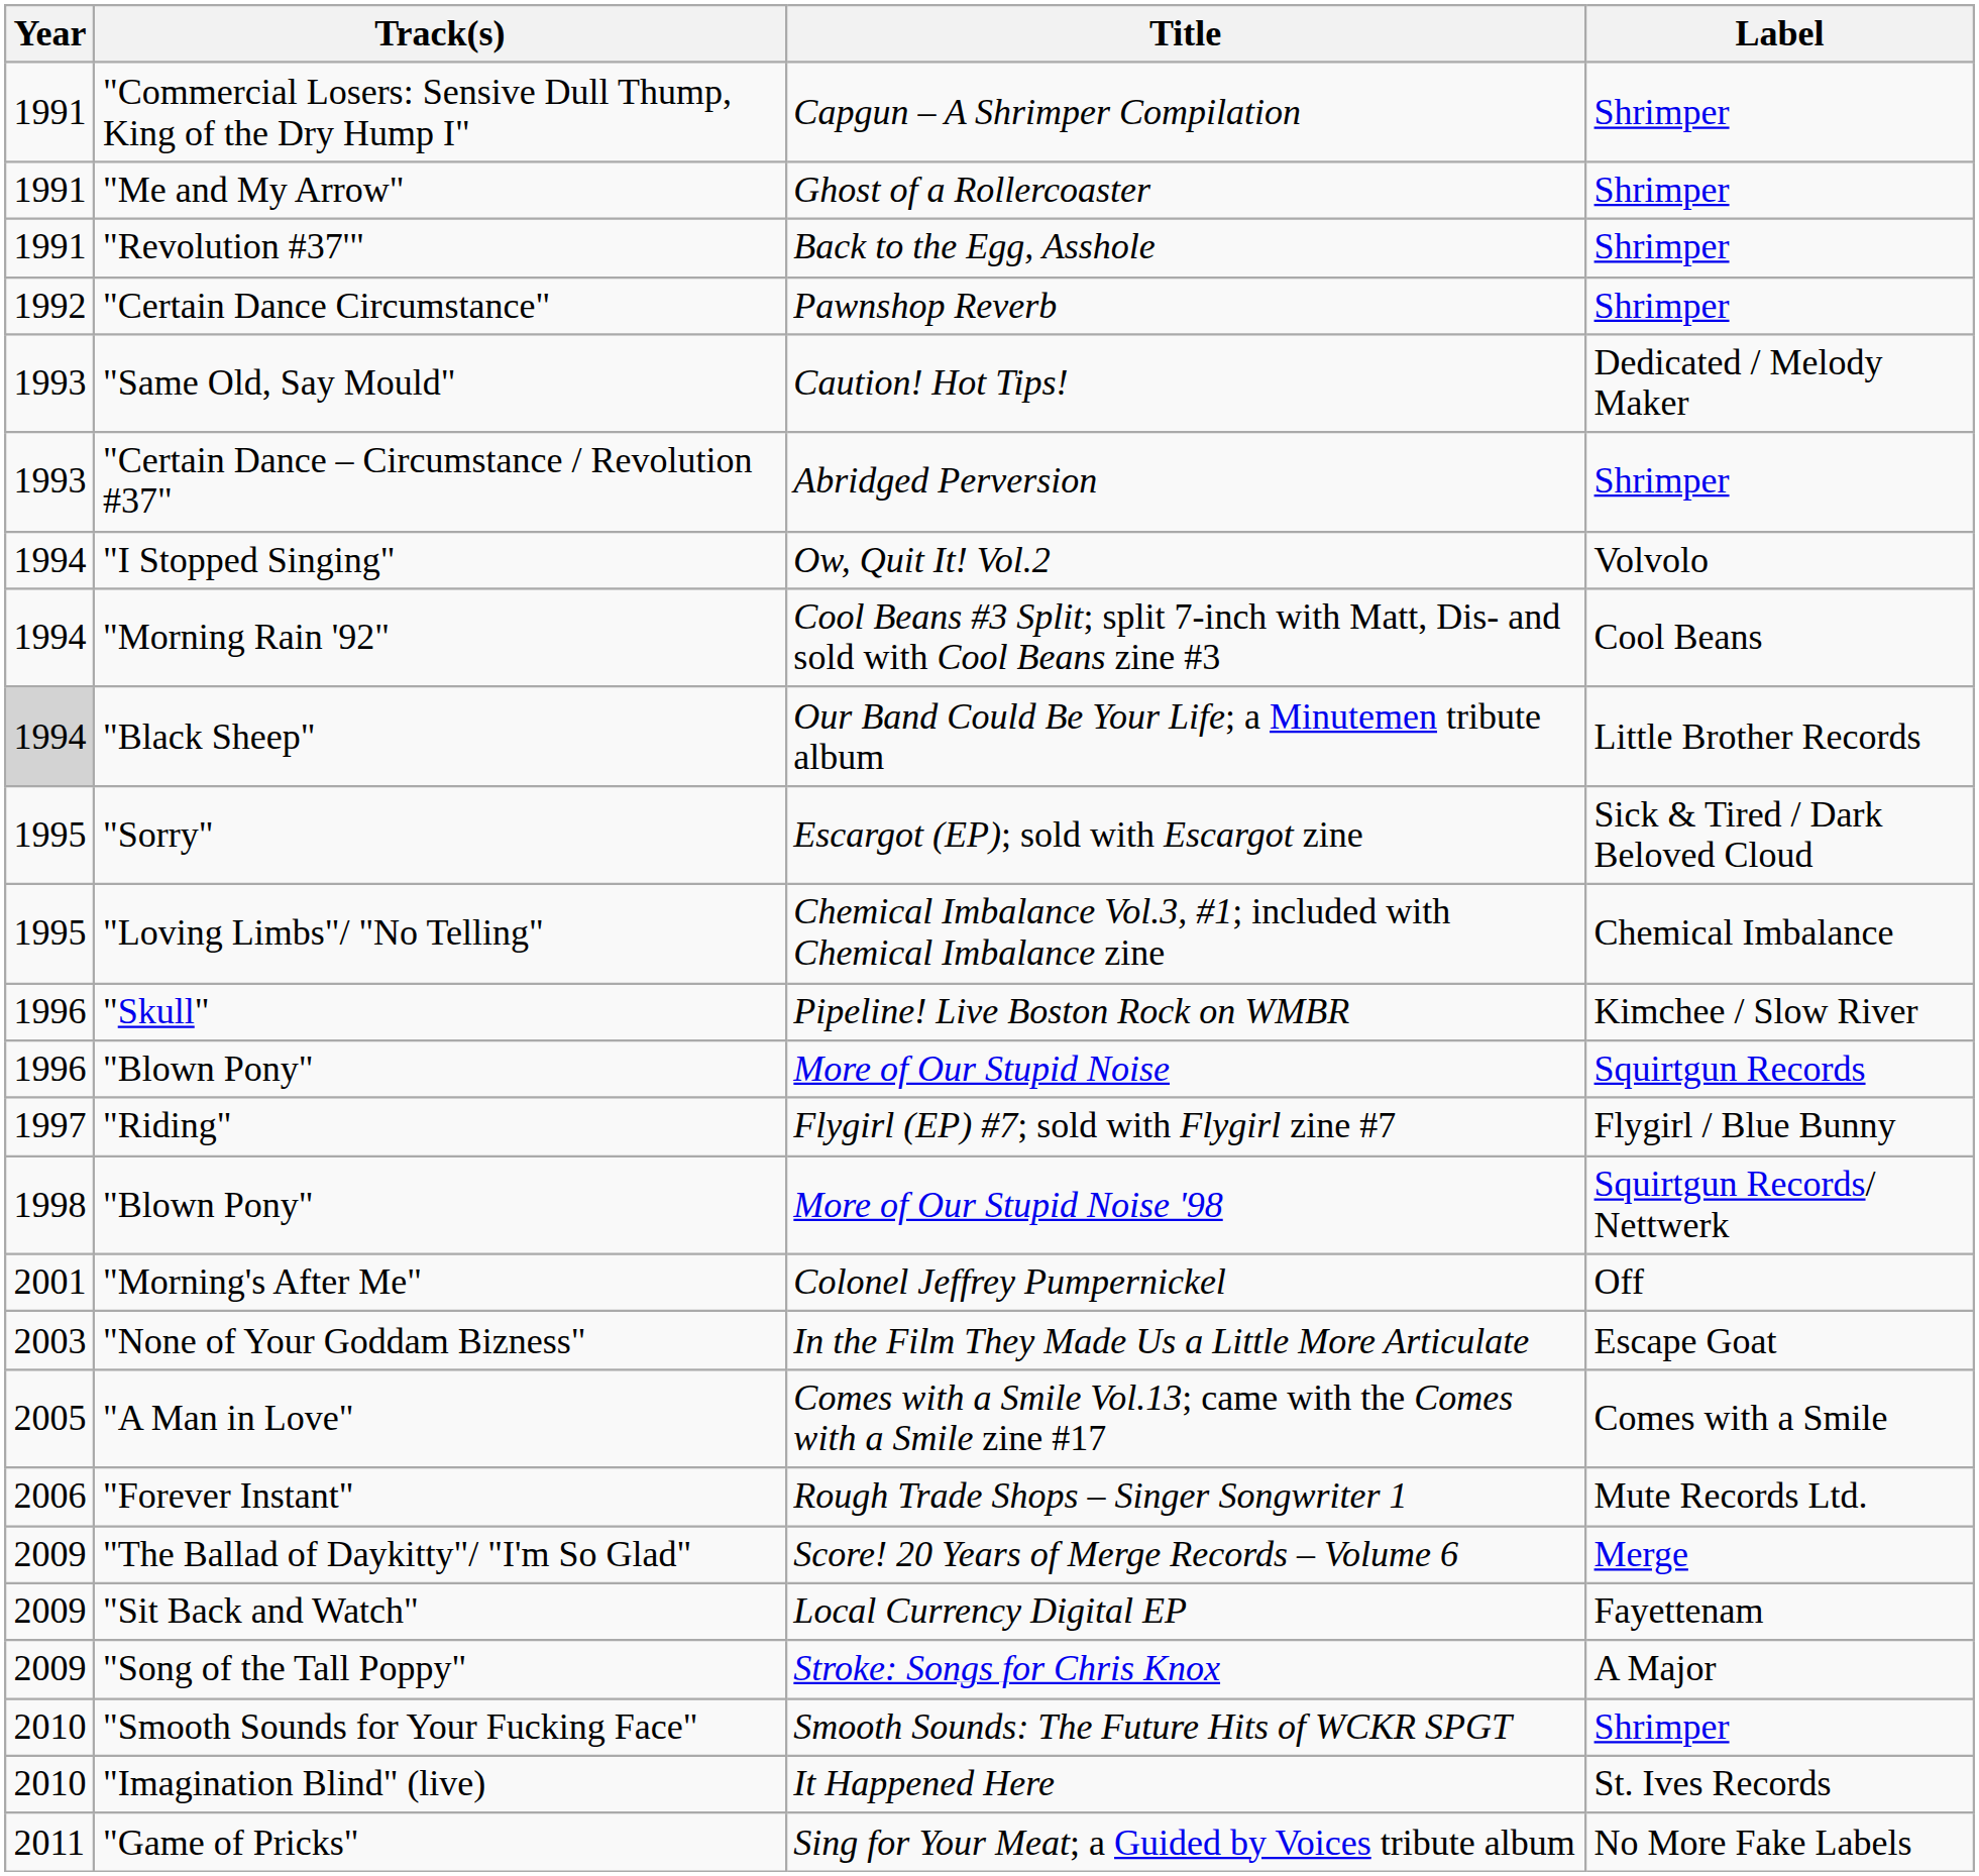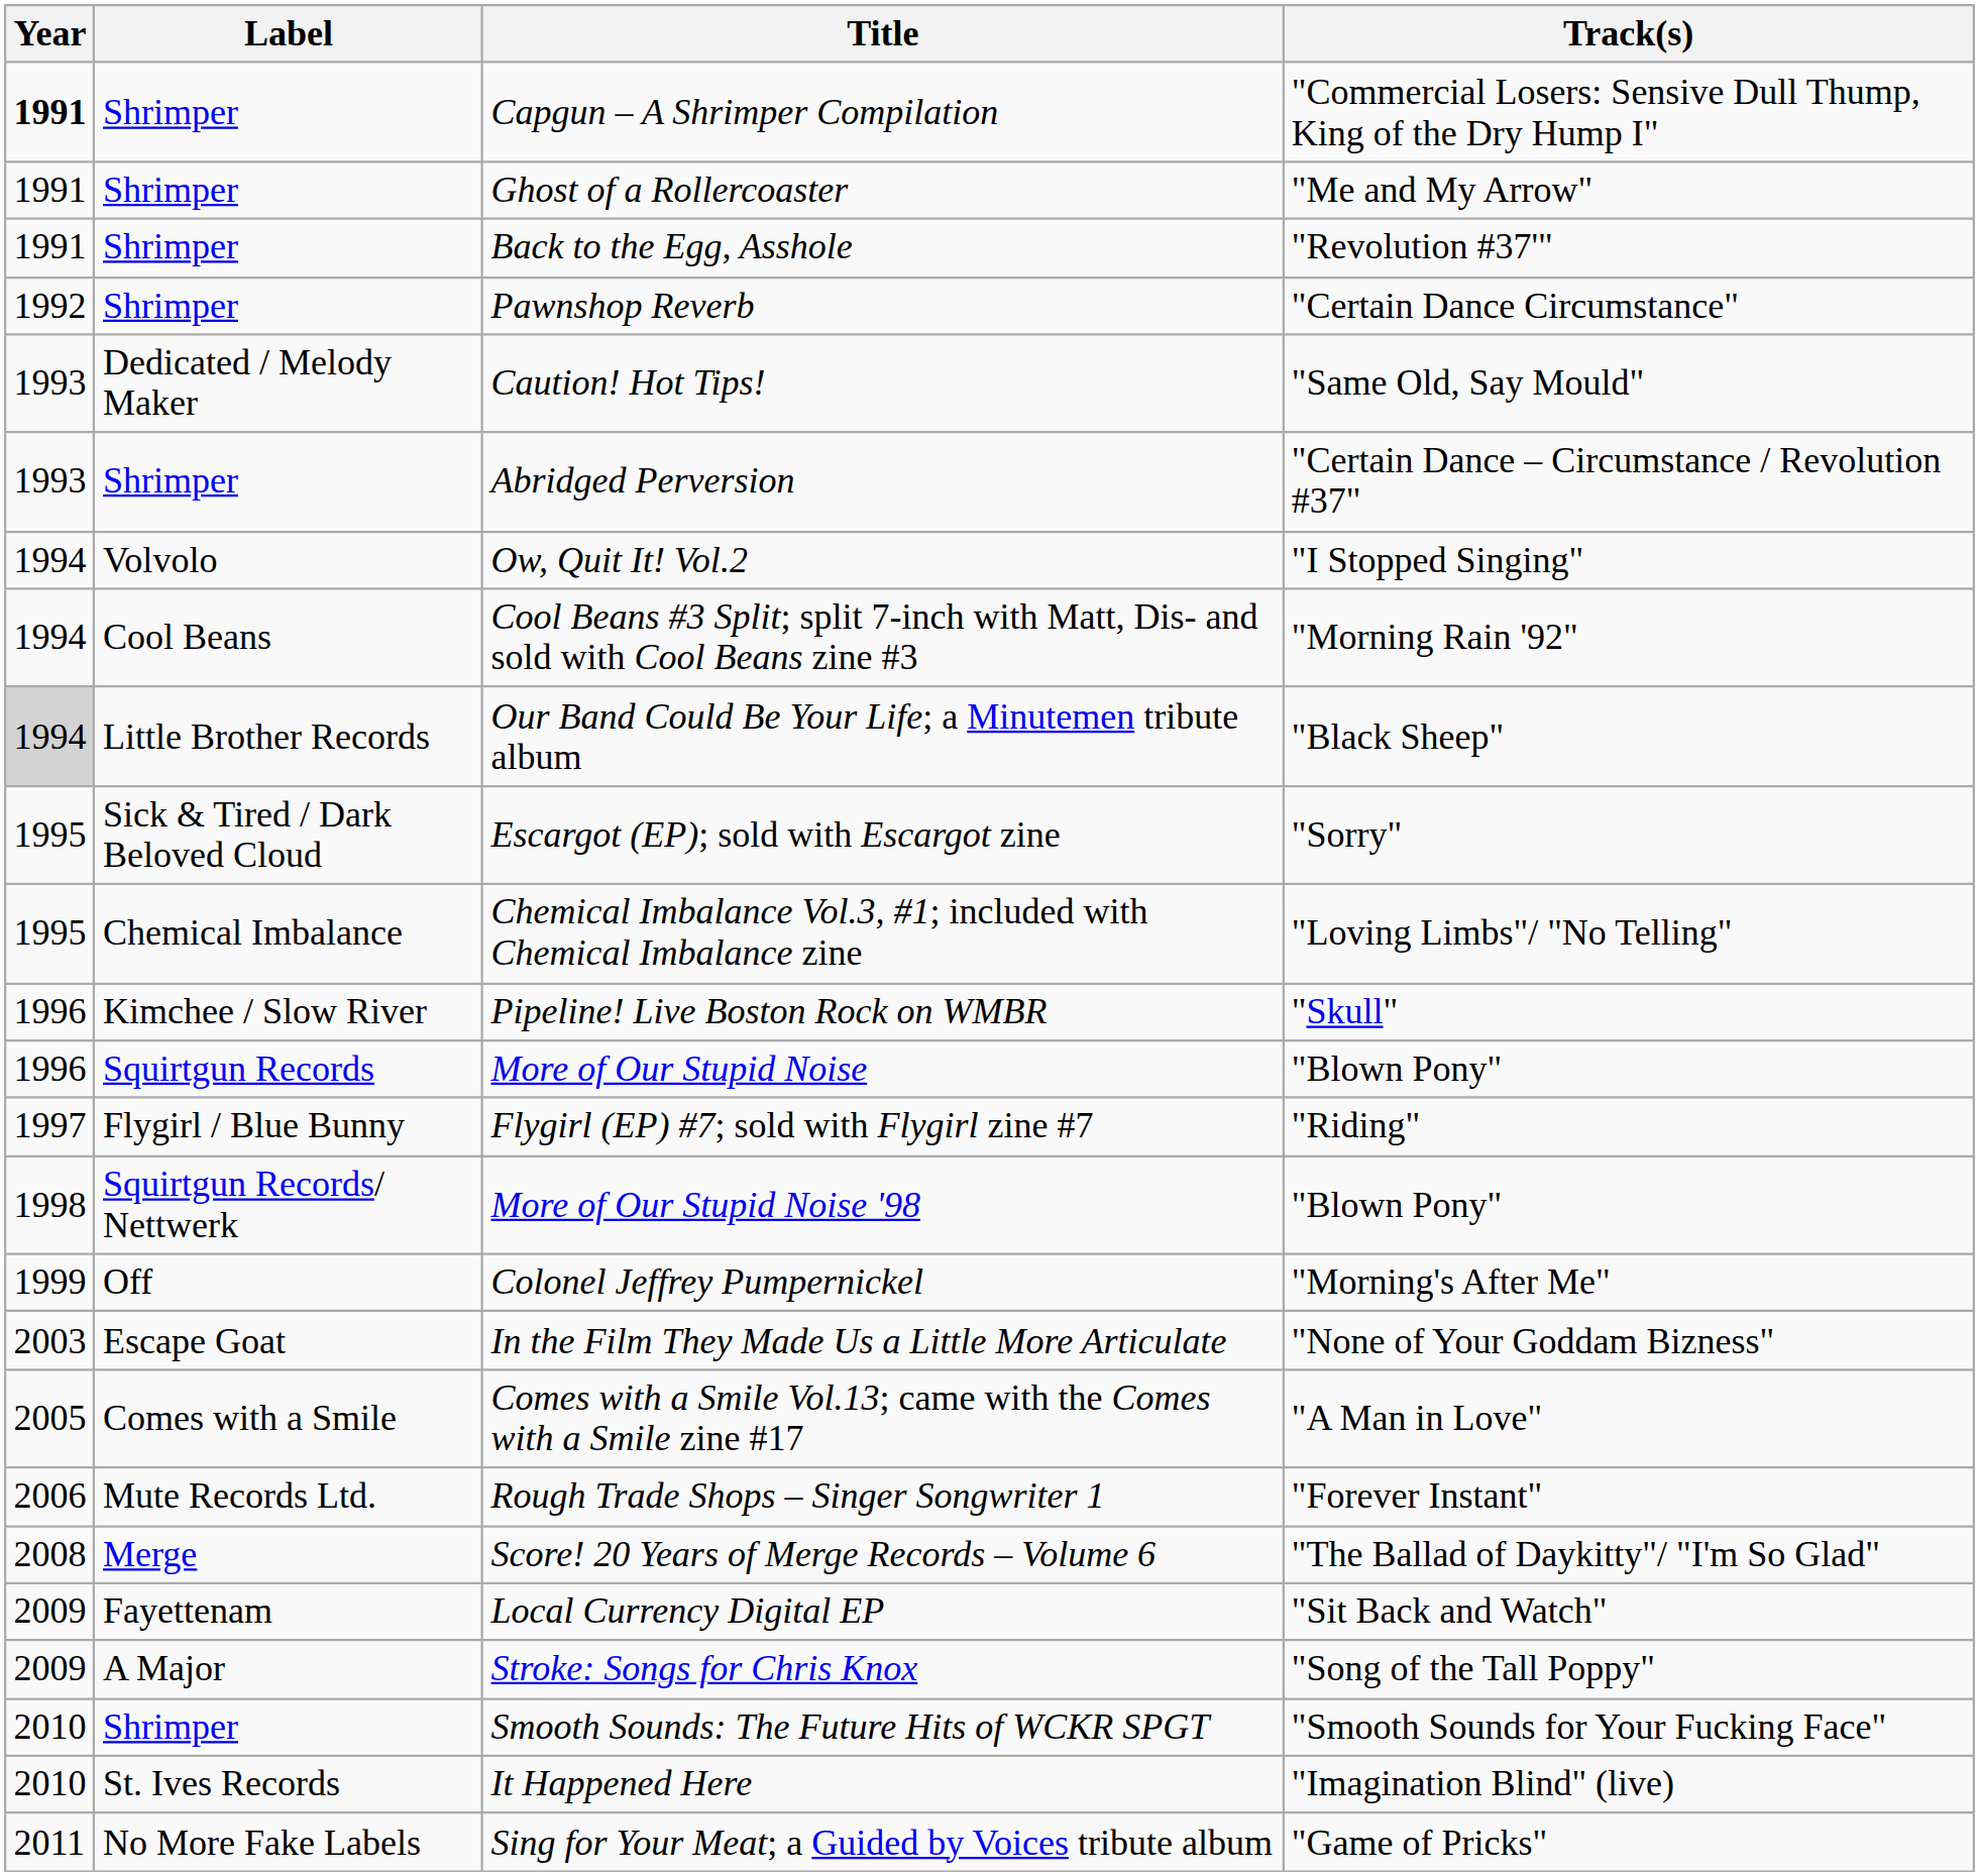 <table class="wikitable">
 <tr>
 <th>Year</th>
+<th>Label</th>
+<th>Title</th>
 <th>Track(s)</th>
-<th>Title</th>
-<th>Label</th>
+</tr>
+<tr>
+<td><strong>1991</strong></td>
+<td><a href='#'>Shrimper</a></td>
+<td><em>Capgun – A Shrimper Compilation</em></td>
+<td>"Commercial Losers: Sensive Dull Thump, King of the Dry Hump I"</td>
 </tr>
 <tr>
 <td>1991</td>
-<td>"Commercial Losers: Sensive Dull Thump, King of the Dry Hump I"</td>
-<td><em>Capgun – A Shrimper Compilation</em></td>
 <td><a href='#'>Shrimper</a></td>
+<td><em>Ghost of a Rollercoaster</em></td>
+<td>"Me and My Arrow"</td>
 </tr>
 <tr>
 <td>1991</td>
-<td>"Me and My Arrow"</td>
-<td><em>Ghost of a Rollercoaster</em></td>
 <td><a href='#'>Shrimper</a></td>
-</tr>
-<tr>
-<td>1991</td>
+<td><em>Back to the Egg, Asshole</em></td>
 <td>"Revolution #37'"</td>
-<td><em>Back to the Egg, Asshole</em></td>
-<td><a href='#'>Shrimper</a></td>
 </tr>
 <tr>
 <td>1992</td>
+<td><a href='#'>Shrimper</a></td>
+<td><em>Pawnshop Reverb</em></td>
 <td>"Certain Dance Circumstance"</td>
-<td><em>Pawnshop Reverb</em></td>
-<td><a href='#'>Shrimper</a></td>
 </tr>
 <tr>
 <td>1993</td>
+<td>Dedicated / Melody Maker</td>
+<td><em>Caution! Hot Tips!</em></td>
 <td>"Same Old, Say Mould"</td>
-<td><em>Caution! Hot Tips!</em></td>
-<td>Dedicated / Melody Maker</td>
 </tr>
 <tr>
 <td>1993</td>
+<td><a href='#'>Shrimper</a></td>
+<td><em>Abridged Perversion</em></td>
 <td>"Certain Dance – Circumstance<em> </em>/<em> </em>Revolution #37"</td>
-<td><em>Abridged Perversion</em></td>
-<td><a href='#'>Shrimper</a></td>
 </tr>
 <tr>
 <td>1994</td>
+<td>Volvolo</td>
+<td><em>Ow, Quit It! Vol.2</em></td>
 <td>"I Stopped Singing"</td>
-<td><em>Ow, Quit It! Vol.2</em></td>
-<td>Volvolo</td>
 </tr>
 <tr>
 <td>1994</td>
+<td>Cool Beans</td>
+<td><em>Cool Beans #3 Split</em>; split 7-inch with Matt, Dis- and sold with <em>Cool Beans</em> zine #3</td>
 <td>"Morning Rain '92"</td>
-<td><em>Cool Beans #3 Split</em>; split 7-inch with Matt, Dis- and sold with <em>Cool Beans</em> zine #3</td>
-<td>Cool Beans</td>
 </tr>
 <tr>
 <td style="background: lightgrey;">1994</td>
+<td>Little Brother Records</td>
+<td><em>Our Band Could Be Your Life</em>; a <a href='#'>Minutemen</a> tribute album</td>
 <td>"Black Sheep"</td>
-<td><em>Our Band Could Be Your Life</em>; a <a href='#'>Minutemen</a> tribute album</td>
-<td>Little Brother Records</td>
 </tr>
 <tr>
 <td>1995</td>
+<td>Sick & Tired / Dark Beloved Cloud</td>
+<td><em>Escargot (EP)</em>; sold with <em>Escargot</em> zine</td>
 <td>"Sorry"</td>
-<td><em>Escargot (EP)</em>; sold with <em>Escargot</em> zine</td>
-<td>Sick & Tired / Dark Beloved Cloud</td>
 </tr>
 <tr>
 <td>1995</td>
+<td>Chemical Imbalance</td>
+<td><em>Chemical Imbalance Vol.3, #1</em>; included with <em>Chemical Imbalance</em> zine</td>
 <td>"Loving Limbs"/ "No Telling"</td>
-<td><em>Chemical Imbalance Vol.3, #1</em>; included with <em>Chemical Imbalance</em> zine</td>
-<td>Chemical Imbalance</td>
 </tr>
 <tr>
 <td>1996</td>
+<td>Kimchee / Slow River</td>
+<td><em>Pipeline! Live Boston Rock on WMBR</em></td>
 <td>"<a href='#'>Skull</a>"</td>
-<td><em>Pipeline! Live Boston Rock on WMBR</em></td>
-<td>Kimchee / Slow River</td>
 </tr>
 <tr>
 <td>1996</td>
+<td><a href='#'>Squirtgun Records</a></td>
+<td><em><a href='#'>More of Our Stupid Noise</a></em></td>
 <td>"Blown Pony"</td>
-<td><em><a href='#'>More of Our Stupid Noise</a></em></td>
-<td><a href='#'>Squirtgun Records</a></td>
 </tr>
 <tr>
 <td>1997</td>
+<td>Flygirl / Blue Bunny</td>
+<td><em>Flygirl (EP) #7</em>; sold with <em>Flygirl</em> zine #7</td>
 <td>"Riding"</td>
-<td><em>Flygirl (EP) #7</em>; sold with <em>Flygirl</em> zine #7</td>
-<td>Flygirl / Blue Bunny</td>
 </tr>
 <tr>
 <td>1998</td>
+<td><a href='#'>Squirtgun Records</a>/ Nettwerk</td>
+<td><em><a href='#'>More of Our Stupid Noise '98</a></em></td>
 <td>"Blown Pony"</td>
-<td><em><a href='#'>More of Our Stupid Noise '98</a></em></td>
-<td><a href='#'>Squirtgun Records</a>/ Nettwerk</td>
 </tr>
 <tr>
-<td>2001</td>
+<td>1999</td>
+<td>Off</td>
+<td><em>Colonel Jeffrey Pumpernickel</em></td>
 <td>"Morning's After Me"</td>
-<td><em>Colonel Jeffrey Pumpernickel</em></td>
-<td>Off</td>
 </tr>
 <tr>
 <td>2003</td>
+<td>Escape Goat</td>
+<td><em>In the Film They Made Us a Little More Articulate</em></td>
 <td>"None of Your Goddam Bizness"</td>
-<td><em>In the Film They Made Us a Little More Articulate</em></td>
-<td>Escape Goat</td>
 </tr>
 <tr>
 <td>2005</td>
+<td>Comes with a Smile</td>
+<td><em>Comes with a Smile Vol.13</em>; came with the <em>Comes with a Smile</em> zine #17</td>
 <td>"A Man in Love"</td>
-<td><em>Comes with a Smile Vol.13</em>; came with the <em>Comes with a Smile</em> zine #17</td>
-<td>Comes with a Smile</td>
 </tr>
 <tr>
 <td>2006</td>
+<td>Mute Records Ltd.</td>
+<td><em>Rough Trade Shops – Singer Songwriter 1</em></td>
 <td>"Forever Instant"</td>
-<td><em>Rough Trade Shops – Singer Songwriter 1</em></td>
-<td>Mute Records Ltd.</td>
+</tr>
+<tr>
+<td>2008</td>
+<td><a href='#'>Merge</a></td>
+<td><em>Score! 20 Years of Merge Records – Volume 6</em></td>
+<td>"The Ballad of Daykitty"/ "I'm So Glad"</td>
 </tr>
 <tr>
 <td>2009</td>
-<td>"The Ballad of Daykitty"/ "I'm So Glad"</td>
-<td><em>Score! 20 Years of Merge Records – Volume 6</em></td>
-<td><a href='#'>Merge</a></td>
+<td>Fayettenam</td>
+<td><em>Local Currency Digital EP</em></td>
+<td>"Sit Back and Watch"</td>
 </tr>
 <tr>
 <td>2009</td>
-<td>"Sit Back and Watch"</td>
-<td><em>Local Currency Digital EP</em></td>
-<td>Fayettenam</td>
-</tr>
-<tr>
-<td>2009</td>
+<td>A Major</td>
+<td><em><a href='#'>Stroke: Songs for Chris Knox</a></em></td>
 <td>"Song of the Tall Poppy"</td>
-<td><em><a href='#'>Stroke: Songs for Chris Knox</a></em></td>
-<td>A Major</td>
 </tr>
 <tr>
 <td>2010</td>
+<td><a href='#'>Shrimper</a></td>
+<td><em>Smooth Sounds: The Future Hits of WCKR SPGT</em></td>
 <td>"Smooth Sounds for Your Fucking Face"</td>
-<td><em>Smooth Sounds: The Future Hits of WCKR SPGT</em></td>
-<td><a href='#'>Shrimper</a></td>
 </tr>
 <tr>
 <td>2010</td>
+<td>St. Ives Records</td>
+<td><em>It Happened Here</em></td>
 <td>"Imagination Blind" (live)</td>
-<td><em>It Happened Here</em></td>
-<td>St. Ives Records</td>
 </tr>
 <tr>
 <td>2011</td>
+<td>No More Fake Labels</td>
+<td><em>Sing for Your Meat</em>; a <a href='#'>Guided by Voices</a> tribute album</td>
 <td>"Game of Pricks"</td>
-<td><em>Sing for Your Meat</em>; a <a href='#'>Guided by Voices</a> tribute album</td>
-<td>No More Fake Labels</td>
 </tr>
 </table>
